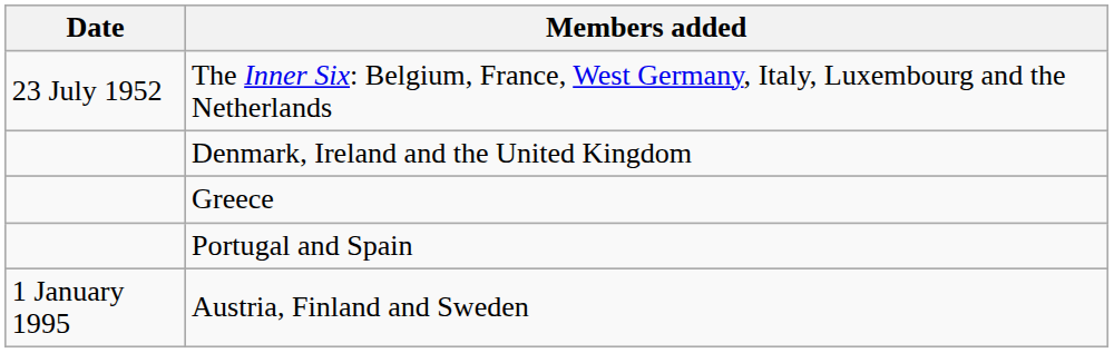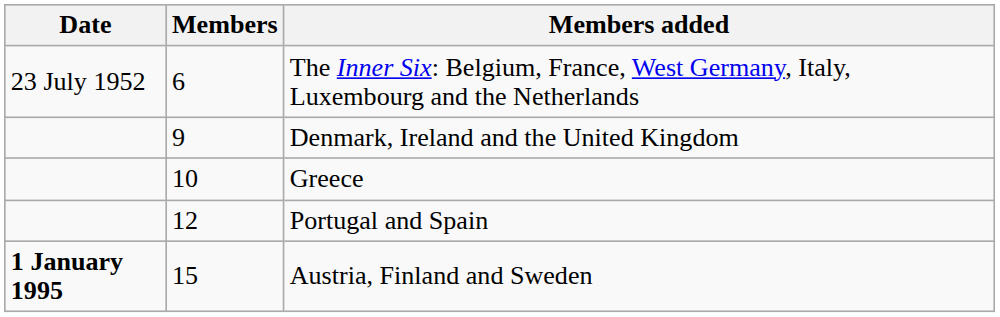 <table class="wikitable">
 <tr>
 <th>Date</th>
+<th>Members</th>
 <th>Members added</th>
 </tr>
 <tr>
 <td>23 July 1952</td>
+<td>6</td>
 <td>The <em><a href='#'>Inner Six</a></em>: Belgium, France, <a href='#'>West Germany</a>, Italy, Luxembourg and the Netherlands</td>
 </tr>
 <tr>
 <td></td>
+<td>9</td>
 <td>Denmark, Ireland and the United Kingdom</td>
 </tr>
 <tr>
 <td></td>
+<td>10</td>
 <td>Greece</td>
 </tr>
 <tr>
 <td></td>
+<td>12</td>
 <td>Portugal and Spain</td>
 </tr>
 <tr>
-<td>1 January 1995</td>
+<td><strong>1 January 1995</strong></td>
+<td>15</td>
 <td>Austria, Finland and Sweden</td>
 </tr>
 </table>
